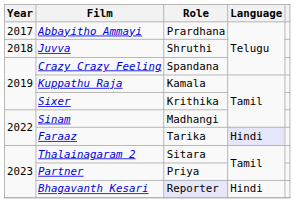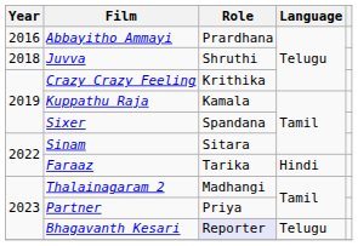 <table class="wikitable">
 <tr>
 <th>Year</th>
 <th>Film</th>
 <th>Role</th>
 <th>Language</th>
 <th scope="col" class="unsortable"></th>
 </tr>
 <tr>
-<td>2017</td>
+<td>2016</td>
 <td><em><a href='#'>Abbayitho Ammayi</a></em></td>
 <td>Prardhana</td>
 <td rowspan="3">Telugu</td>
 <td style="text-align:center;"></td>
 </tr>
 <tr>
 <td>2018</td>
 <td><em><a href='#'>Juvva</a></em></td>
 <td>Shruthi</td>
 <td style="text-align:center;"></td>
 </tr>
 <tr>
 <td Rowspan="3">2019</td>
 <td><em><a href='#'>Crazy Crazy Feeling</a></em></td>
-<td>Spandana</td>
+<td>Krithika</td>
 <td style="text-align:center;"></td>
 </tr>
 <tr>
 <td><em><a href='#'>Kuppathu Raja</a></em></td>
 <td>Kamala</td>
 <td rowspan="3">Tamil</td>
 <td style="text-align:center;"></td>
 </tr>
 <tr>
 <td><em><a href='#'>Sixer</a></em></td>
-<td>Krithika</td>
+<td>Spandana</td>
 <td style="text-align:center;"></td>
 </tr>
 <tr>
 <td Rowspan="2">2022</td>
 <td><em><a href='#'>Sinam</a></em></td>
-<td>Madhangi</td>
+<td>Sitara</td>
 <td style="text-align:center;"></td>
 </tr>
 <tr>
 <td><em><a href='#'>Faraaz</a></em></td>
 <td>Tarika</td>
-<td style="background: lavender;">Hindi</td>
+<td>Hindi</td>
 <td style="text-align:center;"></td>
 </tr>
 <tr>
 <td Rowspan="3">2023</td>
 <td><em><a href='#'>Thalainagaram 2</a></em></td>
-<td>Sitara</td>
+<td>Madhangi</td>
 <td rowspan="2">Tamil</td>
 <td style="text-align:center;"></td>
 </tr>
 <tr>
 <td><em><a href='#'>Partner</a></em></td>
 <td>Priya</td>
 <td style="text-align:center;"></td>
 </tr>
 <tr>
 <td><em><a href='#'>Bhagavanth Kesari</a></em></td>
 <td style="background: lavender;">Reporter</td>
-<td>Hindi</td>
+<td>Telugu</td>
 <td></td>
 </tr>
 <tr>
 </tr>
 </table>
